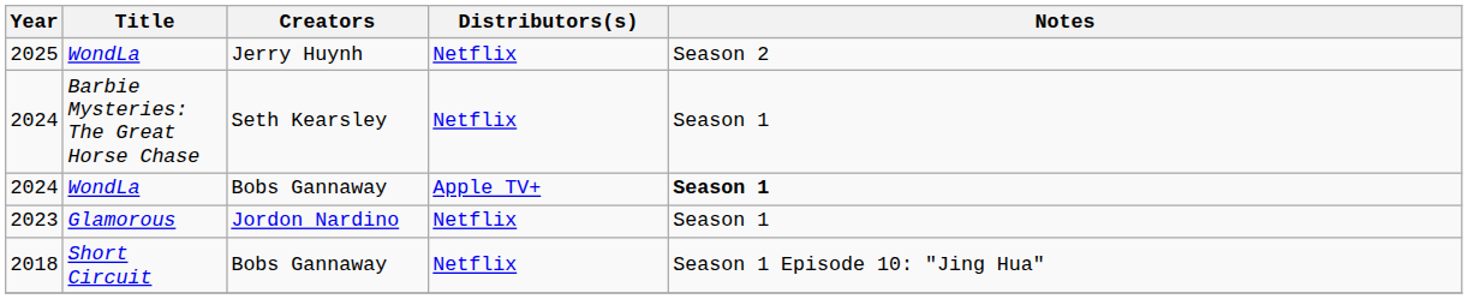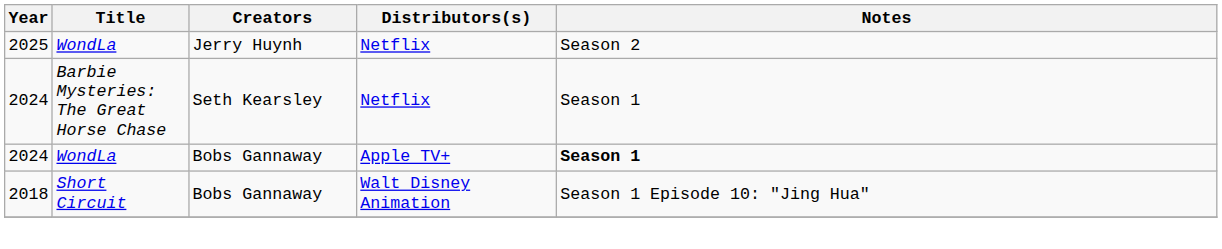 <table class="wikitable sortable" width=75%>
 <tr>
 <th width="15">Year</th>
 <th width="100">Title</th>
 <th width="125">Creators</th>
 <th width="150">Distributors(s)</th>
 <th>Notes</th>
 </tr>
 <tr>
 <td>2025</td>
 <td><em><a href='#'>WondLa</a></em></td>
 <td>Jerry Huynh</td>
 <td><a href='#'>Netflix</a></td>
 <td>Season 2</td>
 </tr>
 <tr>
 <td>2024</td>
 <td><em>Barbie Mysteries: The Great Horse Chase</em></td>
 <td>Seth Kearsley</td>
 <td><a href='#'>Netflix</a></td>
 <td>Season 1</td>
 </tr>
 <tr>
 <td>2024</td>
 <td><em><a href='#'>WondLa</a></em></td>
 <td>Bobs Gannaway</td>
 <td><a href='#'>Apple TV+</a></td>
 <td><strong>Season 1</strong></td>
 </tr>
 <tr>
-<td>2023</td>
-<td><em><a href='#'>Glamorous</a></em></td>
-<td><a href='#'>Jordon Nardino</a></td>
-<td><a href='#'>Netflix</a></td>
-<td>Season 1</td>
-</tr>
-<tr>
 <td>2018</td>
 <td><em><a href='#'>Short Circuit</a></em></td>
 <td>Bobs Gannaway</td>
-<td><a href='#'>Netflix</a></td>
+<td><a href='#'>Walt Disney Animation</a></td>
 <td>Season 1 Episode 10: "Jing Hua"</td>
 </tr>
 <tr>
 </tr>
 </table>
